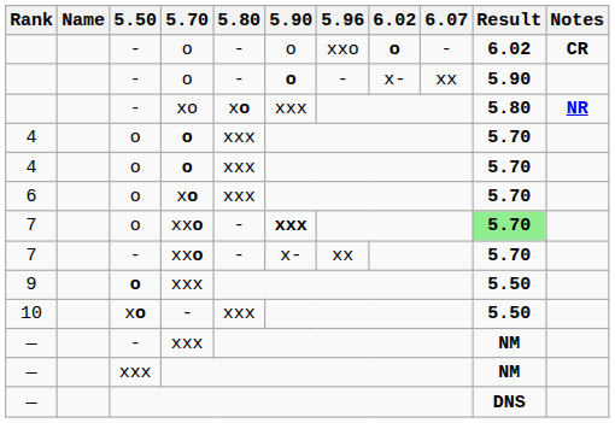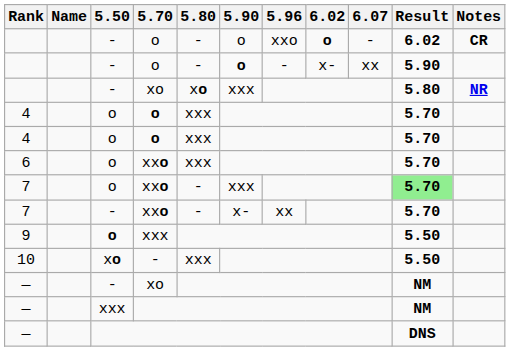 <table class="wikitable">
 <tr>
 <th>Rank</th>
 <th>Name</th>
 <th>5.50</th>
 <th>5.70</th>
 <th>5.80</th>
 <th>5.90</th>
 <th>5.96</th>
 <th>6.02</th>
 <th>6.07</th>
 <th>Result</th>
 <th>Notes</th>
 </tr>
 <tr align="center">
 <td></td>
 <td align="left"></td>
 <td>-</td>
 <td>o</td>
 <td>-</td>
 <td>o</td>
 <td>xxo</td>
 <td><strong>o</strong></td>
 <td>-</td>
 <td><strong>6.02</strong></td>
 <td><strong>CR</strong></td>
 </tr>
 <tr align="center">
 <td></td>
 <td align="left"></td>
 <td>-</td>
 <td>o</td>
 <td>-</td>
 <td><strong>o</strong></td>
 <td>-</td>
 <td>x-</td>
 <td>xx</td>
 <td><strong>5.90</strong></td>
 <td></td>
 </tr>
 <tr align="center">
 <td></td>
 <td align="left"></td>
 <td>-</td>
 <td>xo</td>
 <td>x<strong>o</strong></td>
 <td>xxx</td>
 <td colspan="3"></td>
 <td><strong>5.80</strong></td>
 <td><strong><a href='#'>NR</a></strong></td>
 </tr>
 <tr align="center">
 <td>4</td>
 <td align="left"></td>
 <td>o</td>
 <td><strong>o</strong></td>
 <td>xxx</td>
 <td colspan="4"></td>
 <td><strong>5.70</strong></td>
 <td></td>
 </tr>
 <tr align="center">
 <td>4</td>
 <td align="left"></td>
 <td>o</td>
 <td><strong>o</strong></td>
 <td>xxx</td>
 <td colspan="4"></td>
 <td><strong>5.70</strong></td>
 <td></td>
 </tr>
 <tr align="center">
 <td>6</td>
 <td align="left"></td>
 <td>o</td>
-<td>x<strong>o</strong></td>
+<td>xx<strong>o</strong></td>
 <td>xxx</td>
 <td colspan="4"></td>
 <td><strong>5.70</strong></td>
 <td></td>
 </tr>
 <tr align="center">
 <td>7</td>
 <td align="left"></td>
 <td>o</td>
 <td>xx<strong>o</strong></td>
 <td>-</td>
-<td><strong>xxx</strong></td>
+<td>xxx</td>
 <td colspan="3"></td>
 <td style="background: lightgreen;"><strong>5.70</strong></td>
 <td></td>
 </tr>
 <tr align="center">
 <td>7</td>
 <td align="left"></td>
 <td>-</td>
 <td>xx<strong>o</strong></td>
 <td>-</td>
 <td>x-</td>
 <td>xx</td>
 <td colspan="2"></td>
 <td><strong>5.70</strong></td>
 <td></td>
 </tr>
 <tr align="center">
 <td>9</td>
 <td align="left"></td>
 <td><strong>o</strong></td>
 <td>xxx</td>
 <td colspan="5"></td>
 <td><strong>5.50</strong></td>
 <td></td>
 </tr>
 <tr align="center">
 <td>10</td>
 <td align="left"></td>
 <td>x<strong>o</strong></td>
 <td>-</td>
 <td>xxx</td>
 <td colspan="4"></td>
 <td><strong>5.50</strong></td>
 <td></td>
 </tr>
 <tr align="center">
 <td>—</td>
 <td align="left"></td>
 <td>-</td>
-<td>xxx</td>
+<td>xo</td>
 <td colspan="5"></td>
 <td><strong>NM</strong></td>
 <td></td>
 </tr>
 <tr align="center">
 <td>—</td>
 <td align="left"></td>
 <td>xxx</td>
 <td colspan="6"></td>
 <td><strong>NM</strong></td>
 <td></td>
 </tr>
 <tr align="center">
 <td>—</td>
 <td align="left"></td>
 <td colspan="7"></td>
 <td><strong>DNS</strong></td>
 <td></td>
 </tr>
 </table>
